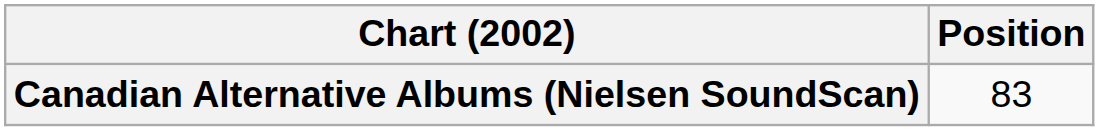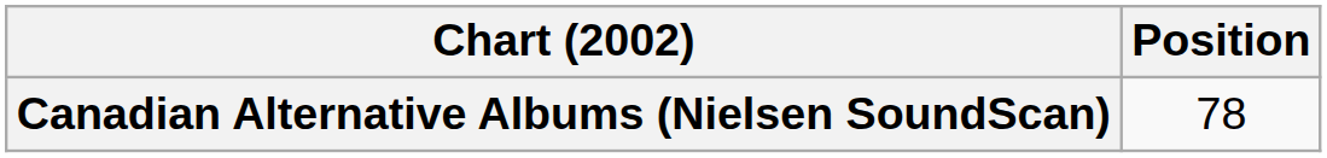 <table class="wikitable plainrowheaders" style="text-align:center">
 <tr>
 <th scope="col">Chart (2002)</th>
 <th scope="col">Position</th>
 </tr>
 <tr>
 <th scope="row">Canadian Alternative Albums (Nielsen SoundScan)</th>
-<td>83</td>
+<td>78</td>
 </tr>
 </table>
